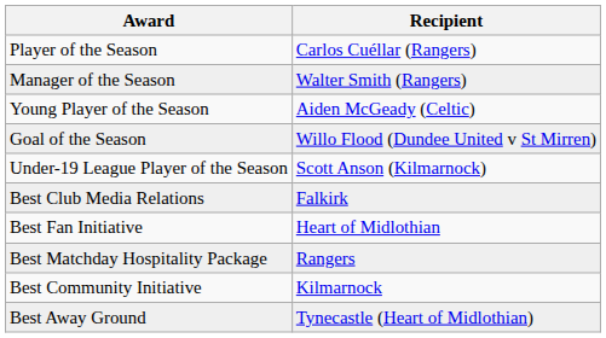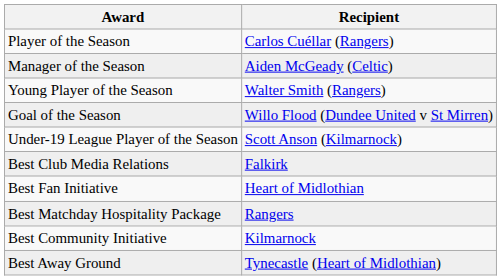 <table class="wikitable" style="font-size:95%">
 <tr>
 <th>Award</th>
 <th>Recipient</th>
 </tr>
 <tr>
 <td>Player of the Season</td>
 <td> <a href='#'>Carlos Cuéllar</a> (<a href='#'>Rangers</a>)</td>
 </tr>
 <tr bgcolor="#EFEFEF">
 <td>Manager of the Season</td>
-<td> <a href='#'>Walter Smith</a> (<a href='#'>Rangers</a>)</td>
+<td> <a href='#'>Aiden McGeady</a> (<a href='#'>Celtic</a>)</td>
 </tr>
 <tr>
 <td>Young Player of the Season</td>
-<td> <a href='#'>Aiden McGeady</a> (<a href='#'>Celtic</a>)</td>
+<td> <a href='#'>Walter Smith</a> (<a href='#'>Rangers</a>)</td>
 </tr>
 <tr bgcolor="#EFEFEF">
 <td>Goal of the Season</td>
 <td> <a href='#'>Willo Flood</a> (<a href='#'>Dundee United</a> v <a href='#'>St Mirren</a>)</td>
 </tr>
 <tr>
 <td>Under-19 League Player of the Season</td>
 <td> <a href='#'>Scott Anson</a> (<a href='#'>Kilmarnock</a>)</td>
 </tr>
 <tr bgcolor="#EFEFEF">
 <td>Best Club Media Relations</td>
 <td><a href='#'>Falkirk</a></td>
 </tr>
 <tr>
 <td>Best Fan Initiative</td>
 <td><a href='#'>Heart of Midlothian</a></td>
 </tr>
 <tr bgcolor="#EFEFEF">
 <td>Best Matchday Hospitality Package</td>
 <td><a href='#'>Rangers</a></td>
 </tr>
 <tr>
 <td>Best Community Initiative</td>
 <td><a href='#'>Kilmarnock</a></td>
 </tr>
 <tr bgcolor="#EFEFEF">
 <td>Best Away Ground</td>
 <td><a href='#'>Tynecastle</a> (<a href='#'>Heart of Midlothian</a>)</td>
 </tr>
 </table>
